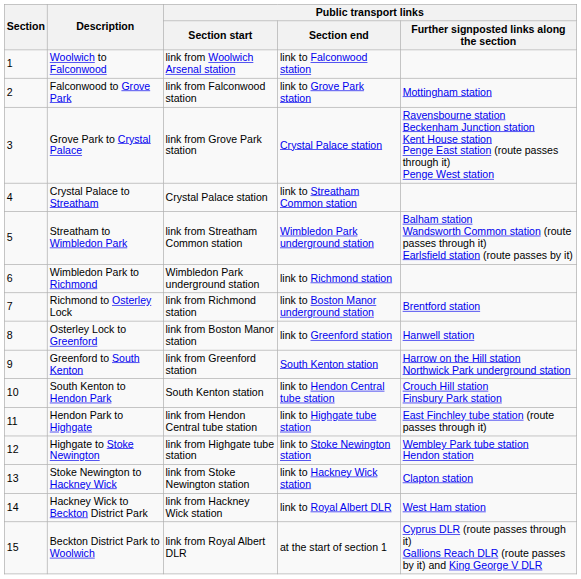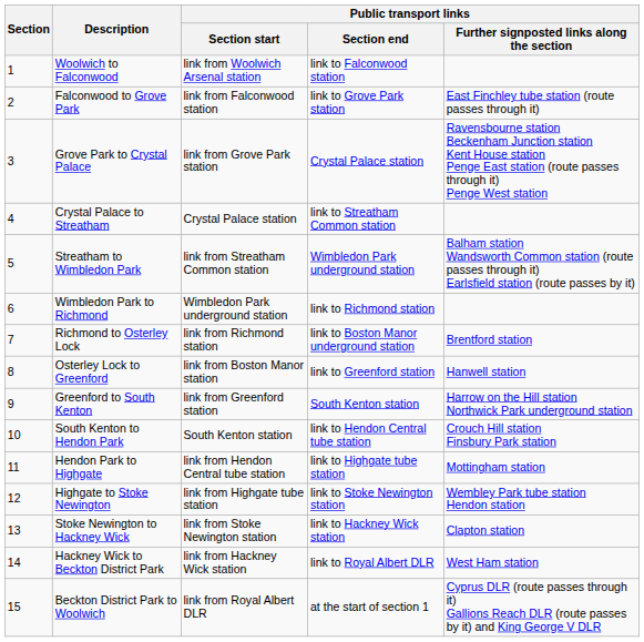 <table class="wikitable">
 <tr>
 <th rowspan="2">Section</th>
 <th rowspan="2">Description</th>
 <th colspan="3">Public transport links</th>
 </tr>
 <tr>
 <th>Section start</th>
 <th>Section end</th>
 <th>Further signposted links along the section</th>
 </tr>
 <tr>
 <td>1</td>
 <td><a href='#'>Woolwich</a> to <a href='#'>Falconwood</a></td>
 <td>link from <a href='#'>Woolwich Arsenal station</a></td>
 <td>link to <a href='#'>Falconwood station</a></td>
 </tr>
 <tr>
 <td>2</td>
 <td>Falconwood to <a href='#'>Grove Park</a></td>
 <td>link from Falconwood station</td>
 <td>link to <a href='#'>Grove Park station</a></td>
-<td><a href='#'>Mottingham station</a></td>
+<td><a href='#'>East Finchley tube station</a> (route passes through it)</td>
 </tr>
 <tr>
 <td>3</td>
 <td>Grove Park to <a href='#'>Crystal Palace</a></td>
 <td>link from Grove Park station</td>
 <td><a href='#'>Crystal Palace station</a></td>
 <td><a href='#'>Ravensbourne station</a><br><a href='#'>Beckenham Junction station</a><br><a href='#'>Kent House station</a><br><a href='#'>Penge East station</a> (route passes through it)<br><a href='#'>Penge West station</a></td>
 </tr>
 <tr>
 <td>4</td>
 <td>Crystal Palace to <a href='#'>Streatham</a></td>
 <td>Crystal Palace station</td>
 <td>link to <a href='#'>Streatham Common station</a></td>
 <td></td>
 </tr>
 <tr>
 <td>5</td>
 <td>Streatham to <a href='#'>Wimbledon Park</a></td>
 <td>link from Streatham Common station</td>
 <td><a href='#'>Wimbledon Park underground station</a></td>
 <td><a href='#'>Balham station</a><br><a href='#'>Wandsworth Common station</a> (route passes through it)<br><a href='#'>Earlsfield station</a> (route passes by it)</td>
 </tr>
 <tr>
 <td>6</td>
 <td>Wimbledon Park to <a href='#'>Richmond</a></td>
 <td>Wimbledon Park underground station</td>
 <td>link to <a href='#'>Richmond station</a></td>
 <td></td>
 </tr>
 <tr>
 <td>7</td>
 <td>Richmond to <a href='#'>Osterley</a> Lock</td>
 <td>link from Richmond station</td>
 <td>link to <a href='#'>Boston Manor underground station</a></td>
 <td><a href='#'>Brentford station</a></td>
 </tr>
 <tr>
 <td>8</td>
 <td>Osterley Lock to <a href='#'>Greenford</a></td>
 <td>link from Boston Manor station</td>
 <td>link to <a href='#'>Greenford station</a></td>
 <td><a href='#'>Hanwell station</a></td>
 </tr>
 <tr>
 <td>9</td>
 <td>Greenford to <a href='#'>South Kenton</a></td>
 <td>link from Greenford station</td>
 <td><a href='#'>South Kenton station</a></td>
 <td><a href='#'>Harrow on the Hill station</a><br><a href='#'>Northwick Park underground station</a></td>
 </tr>
 <tr>
 <td>10</td>
 <td>South Kenton to <a href='#'>Hendon Park</a></td>
 <td>South Kenton station</td>
 <td>link to <a href='#'>Hendon Central tube station</a></td>
 <td><a href='#'>Crouch Hill station</a><br><a href='#'>Finsbury Park station</a></td>
 </tr>
 <tr>
 <td>11</td>
 <td>Hendon Park to <a href='#'>Highgate</a></td>
 <td>link from Hendon Central tube station</td>
 <td>link to <a href='#'>Highgate tube station</a></td>
-<td><a href='#'>East Finchley tube station</a> (route passes through it)</td>
+<td><a href='#'>Mottingham station</a></td>
 </tr>
 <tr>
 <td>12</td>
 <td>Highgate to <a href='#'>Stoke Newington</a></td>
 <td>link from Highgate tube station</td>
 <td>link to <a href='#'>Stoke Newington station</a></td>
 <td><a href='#'>Wembley Park tube station</a><br><a href='#'>Hendon station</a></td>
 </tr>
 <tr>
 <td>13</td>
 <td>Stoke Newington to <a href='#'>Hackney Wick</a></td>
 <td>link from Stoke Newington station</td>
 <td>link to <a href='#'>Hackney Wick station</a></td>
 <td><a href='#'>Clapton station</a></td>
 </tr>
 <tr>
 <td>14</td>
 <td>Hackney Wick to <a href='#'>Beckton</a> District Park</td>
 <td>link from Hackney Wick station</td>
 <td>link to <a href='#'>Royal Albert DLR</a></td>
 <td><a href='#'>West Ham station</a></td>
 </tr>
 <tr>
 <td>15</td>
 <td>Beckton District Park to <a href='#'>Woolwich</a></td>
 <td>link from Royal Albert DLR</td>
 <td>at the start of section 1</td>
 <td><a href='#'>Cyprus DLR</a> (route passes through it)<br><a href='#'>Gallions Reach DLR</a> (route passes by it) and <a href='#'>King George V DLR</a></td>
 </tr>
 </table>
